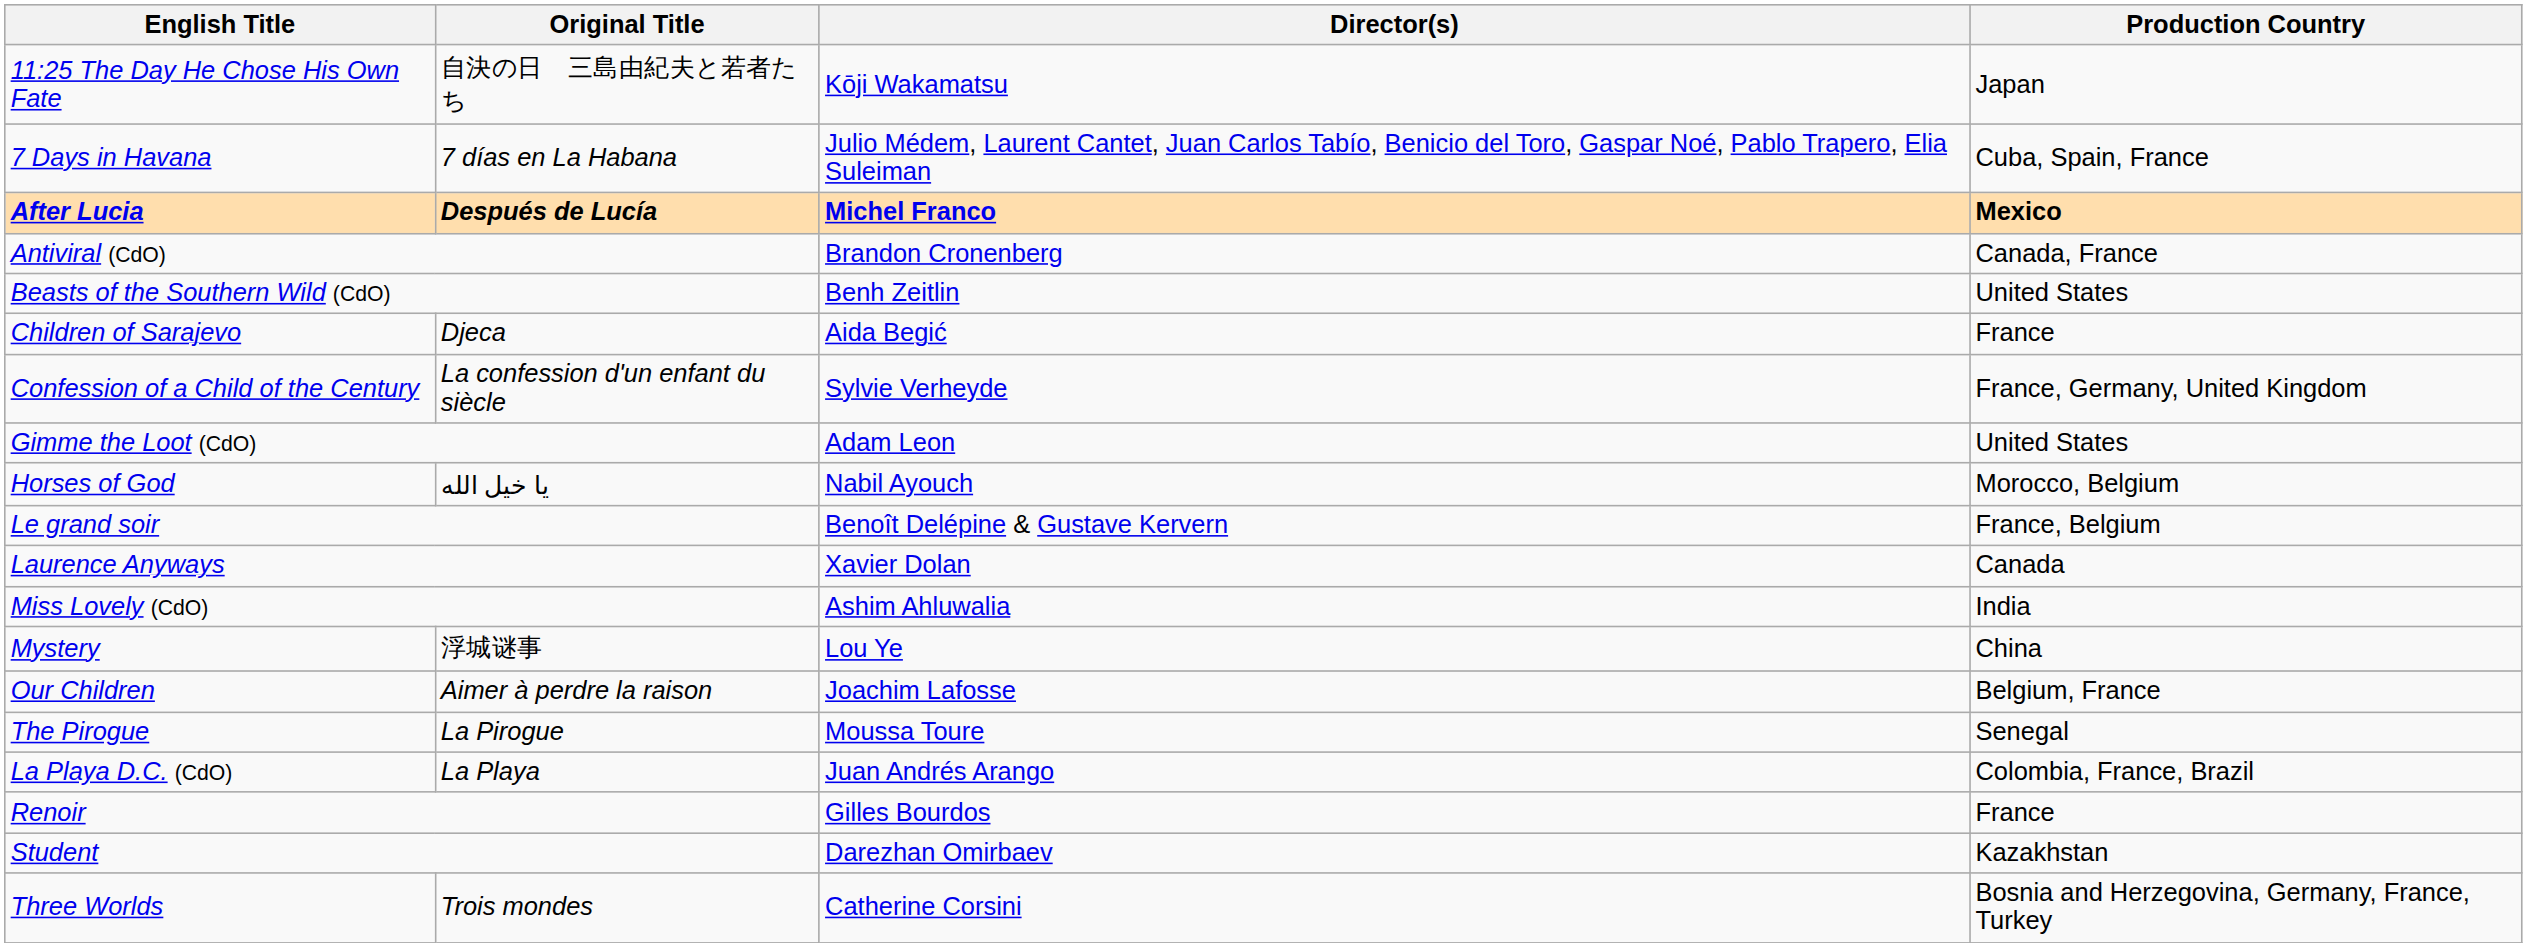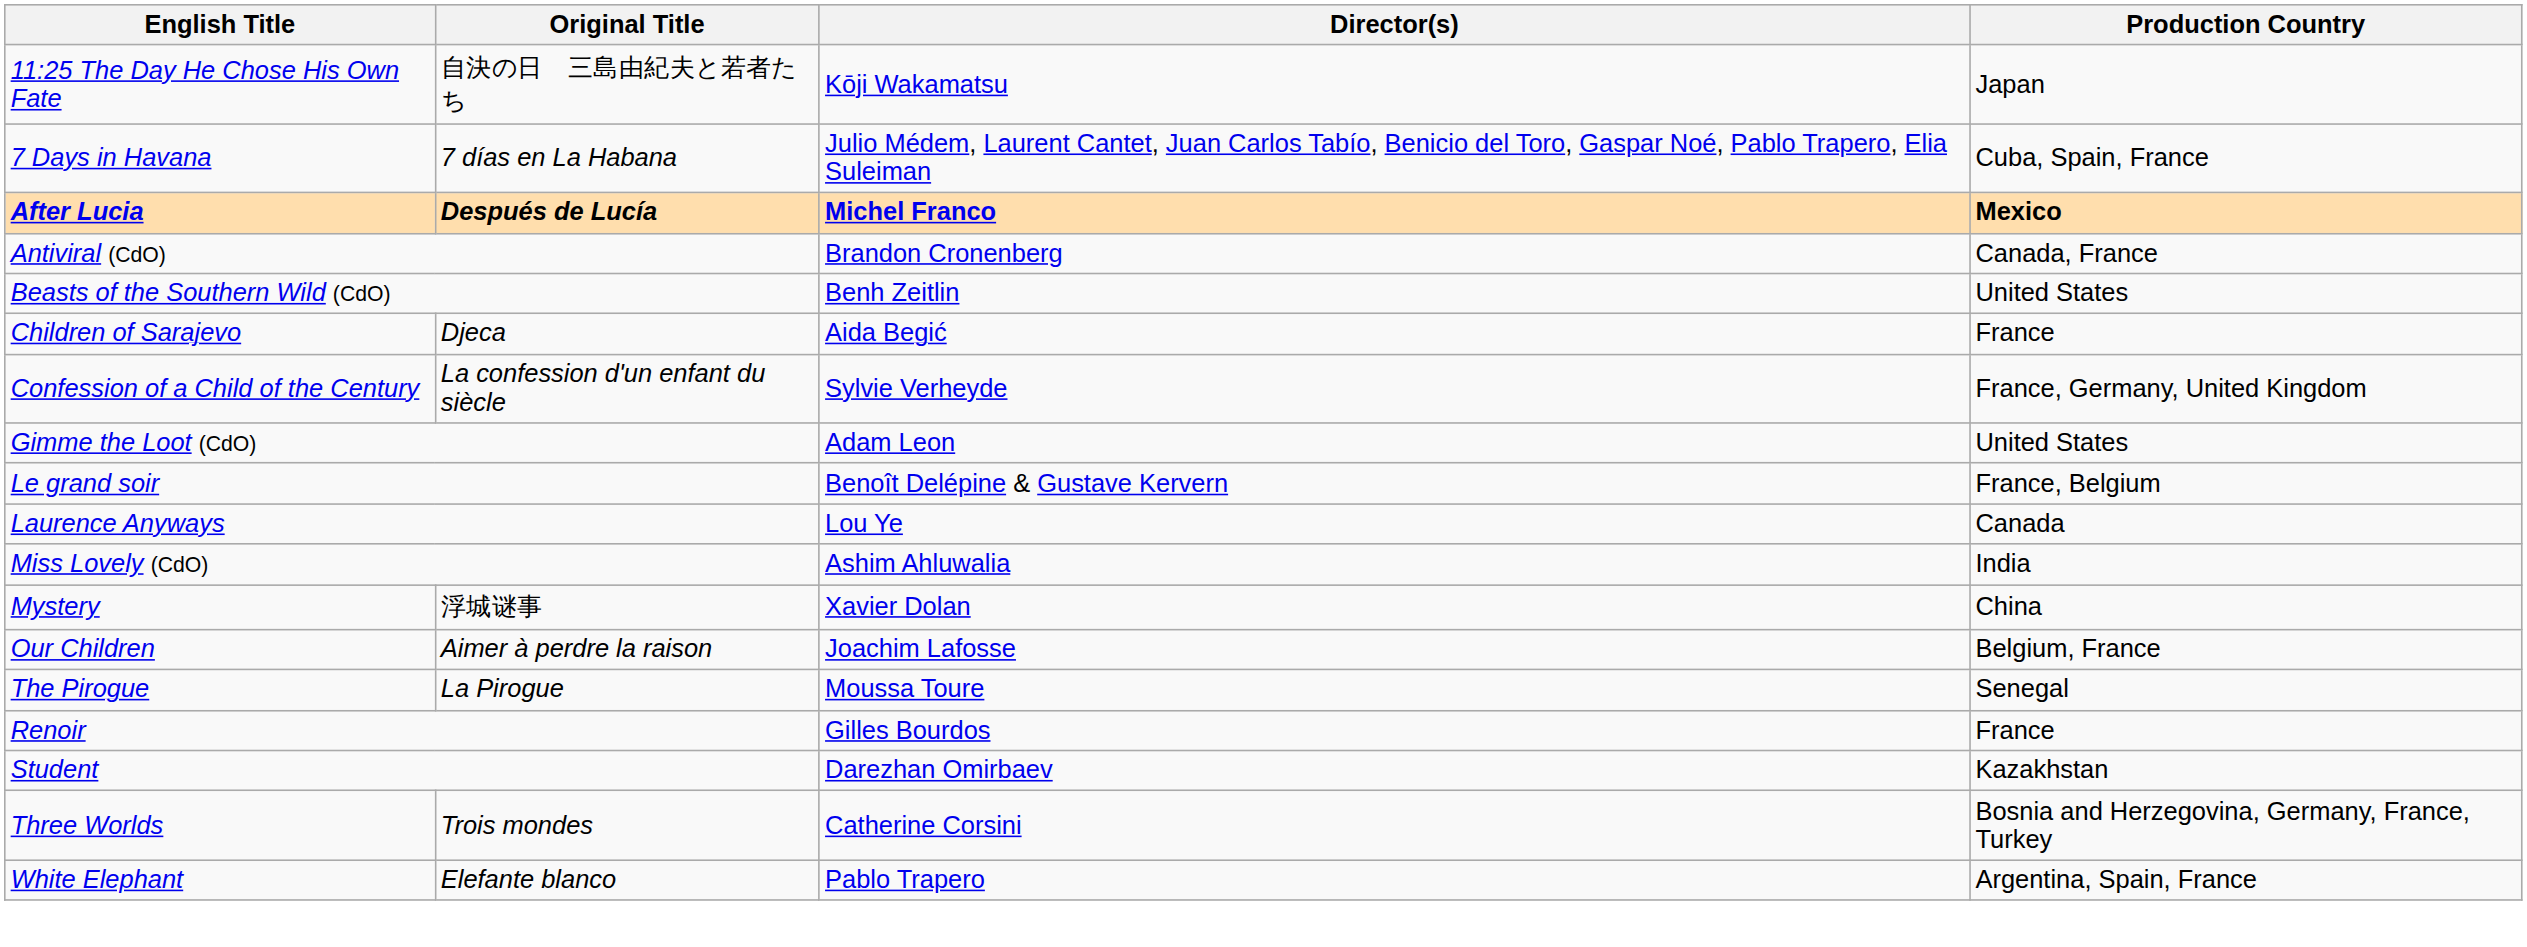 <table class="wikitable" style="width:100%; margin-bottom:2px" cellpadding="5">
 <tr>
 <th scope="col">English Title</th>
 <th scope="col">Original Title</th>
 <th scope="col">Director(s)</th>
 <th scope="col">Production Country</th>
 </tr>
 <tr>
 <td><em><a href='#'>11:25 The Day He Chose His Own Fate</a></em></td>
 <td data-sort-value="11.25">自決の日　三島由紀夫と若者たち</td>
 <td data-sort-value="Wakamatsu"><a href='#'>Kōji Wakamatsu</a></td>
 <td>Japan</td>
 </tr>
 <tr>
 <td><em><a href='#'>7 Days in Havana</a></em></td>
 <td><em>7 días en La Habana</em></td>
 <td data-sort-value="Medem"><a href='#'>Julio Médem</a>, <a href='#'>Laurent Cantet</a>, <a href='#'>Juan Carlos Tabío</a>, <a href='#'>Benicio del Toro</a>, <a href='#'>Gaspar Noé</a>, <a href='#'>Pablo Trapero</a>, <a href='#'>Elia Suleiman</a></td>
 <td>Cuba, Spain, France</td>
 </tr>
 <tr style="background:#FFDEAD;">
 <td><strong><em><a href='#'>After Lucia</a></em></strong></td>
 <td><strong><em>Después de Lucía</em></strong></td>
 <td data-sort-value="Franco"><strong><a href='#'>Michel Franco</a></strong></td>
 <td><strong>Mexico</strong></td>
 </tr>
 <tr>
 <td colspan=2><em><a href='#'>Antiviral</a></em> <small>(CdO)</small></td>
 <td data-sort-value="Cronenberg"><a href='#'>Brandon Cronenberg</a></td>
 <td>Canada, France</td>
 </tr>
 <tr>
 <td colspan=2><em><a href='#'>Beasts of the Southern Wild</a></em> <small>(CdO)</small></td>
 <td data-sort-value="Zeitlin"><a href='#'>Benh Zeitlin</a></td>
 <td>United States</td>
 </tr>
 <tr>
 <td><em><a href='#'>Children of Sarajevo</a></em></td>
 <td><em>Djeca</em></td>
 <td data-sort-value="Begić"><a href='#'>Aida Begić</a></td>
 <td>France</td>
 </tr>
 <tr>
 <td><em><a href='#'>Confession of a Child of the Century</a></em></td>
 <td data-sort-value="Confession"><em>La confession d'un enfant du siècle</em></td>
 <td data-sort-value="Verheyde"><a href='#'>Sylvie Verheyde</a></td>
 <td>France, Germany, United Kingdom</td>
 </tr>
 <tr>
 <td colspan="2"><em><a href='#'>Gimme the Loot</a></em> <small>(CdO)</small></td>
 <td data-sort-value="Leon"><a href='#'>Adam Leon</a></td>
 <td>United States</td>
 </tr>
 <tr>
-<td><em><a href='#'>Horses of God</a></em></td>
-<td data-sort-value="Chevaux">يا خيل الله</td>
-<td data-sort-value="Ayouch"><a href='#'>Nabil Ayouch</a></td>
-<td>Morocco, Belgium</td>
-</tr>
-<tr>
 <td colspan=2 data-sort-value="Grand soir"><em><a href='#'>Le grand soir</a></em></td>
 <td data-sort-value="Delepine"><a href='#'>Benoît Delépine</a> & <a href='#'>Gustave Kervern</a></td>
 <td>France, Belgium</td>
 </tr>
 <tr>
 <td colspan=2><em><a href='#'>Laurence Anyways</a></em></td>
-<td data-sort-value="Dolan"><a href='#'>Xavier Dolan</a></td>
+<td data-sort-value="Ye"><a href='#'>Lou Ye</a></td>
 <td>Canada</td>
 </tr>
 <tr>
 <td colspan=2><em><a href='#'>Miss Lovely</a></em> <small>(CdO)</small></td>
 <td data-sort-value="Ahluwalia"><a href='#'>Ashim Ahluwalia</a></td>
 <td>India</td>
 </tr>
 <tr>
 <td><em><a href='#'>Mystery</a></em></td>
 <td data-sort-value="Fucheng">浮城谜事</td>
-<td data-sort-value="Ye"><a href='#'>Lou Ye</a></td>
+<td data-sort-value="Dolan"><a href='#'>Xavier Dolan</a></td>
 <td>China</td>
 </tr>
 <tr>
 <td><em><a href='#'>Our Children</a></em></td>
 <td><em>Aimer à perdre la raison</em></td>
 <td data-sort-value="Lafosse"><a href='#'>Joachim Lafosse</a></td>
 <td>Belgium, France</td>
 </tr>
 <tr>
 <td data-sort-value="Pirogue"><em><a href='#'>The Pirogue</a></em></td>
 <td data-sort-value="Pirogue"><em>La Pirogue</em></td>
 <td data-sort-value="Toure"><a href='#'>Moussa Toure</a></td>
 <td>Senegal</td>
-</tr>
-<tr>
-<td data-sort-value="Playa"><em><a href='#'>La Playa D.C.</a></em> <small>(CdO)</small></td>
-<td data-sort-value="Playa"><em>La Playa</em></td>
-<td data-sort-value="Arango"><a href='#'>Juan Andrés Arango</a></td>
-<td>Colombia, France, Brazil</td>
 </tr>
 <tr>
 <td colspan="2"><em><a href='#'>Renoir</a></em></td>
 <td data-sort-value="Bourdos"><a href='#'>Gilles Bourdos</a></td>
 <td>France</td>
 </tr>
 <tr>
 <td colspan=2><em><a href='#'>Student</a></em></td>
 <td data-sort-value="Omirbaev"><a href='#'>Darezhan Omirbaev</a></td>
 <td>Kazakhstan</td>
 </tr>
 <tr>
 <td><em><a href='#'>Three Worlds</a></em></td>
 <td><em>Trois mondes</em></td>
 <td data-sort-value="Corsini"><a href='#'>Catherine Corsini</a></td>
 <td>Bosnia and Herzegovina, Germany, France, Turkey</td>
 </tr>
+<tr>
+<td><em><a href='#'>White Elephant</a></em></td>
+<td><em>Elefante blanco</em></td>
+<td data-sort-value="Trapero"><a href='#'>Pablo Trapero</a></td>
+<td>Argentina, Spain, France</td>
+</tr>
 </table>
